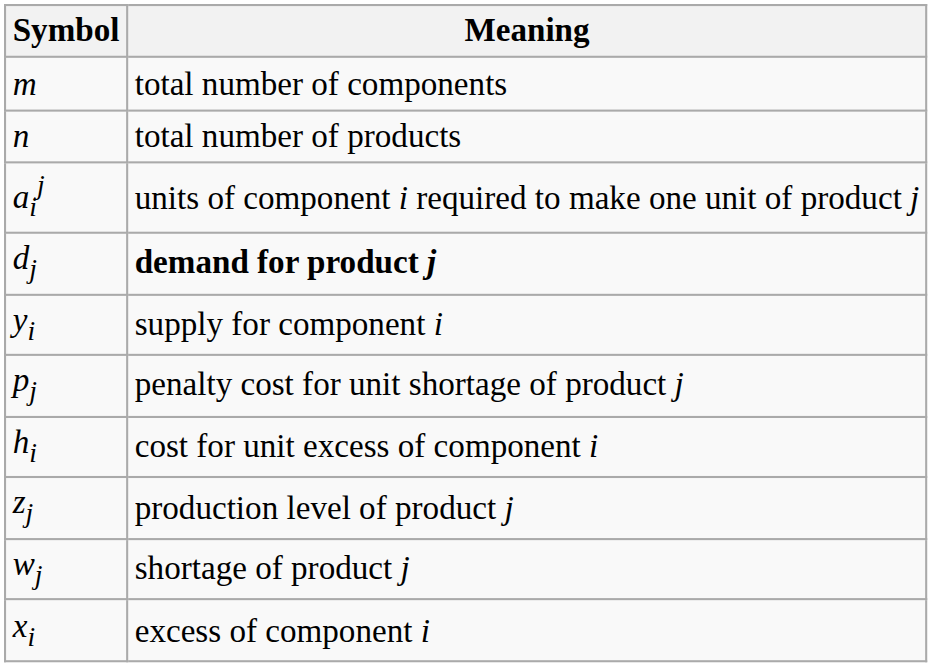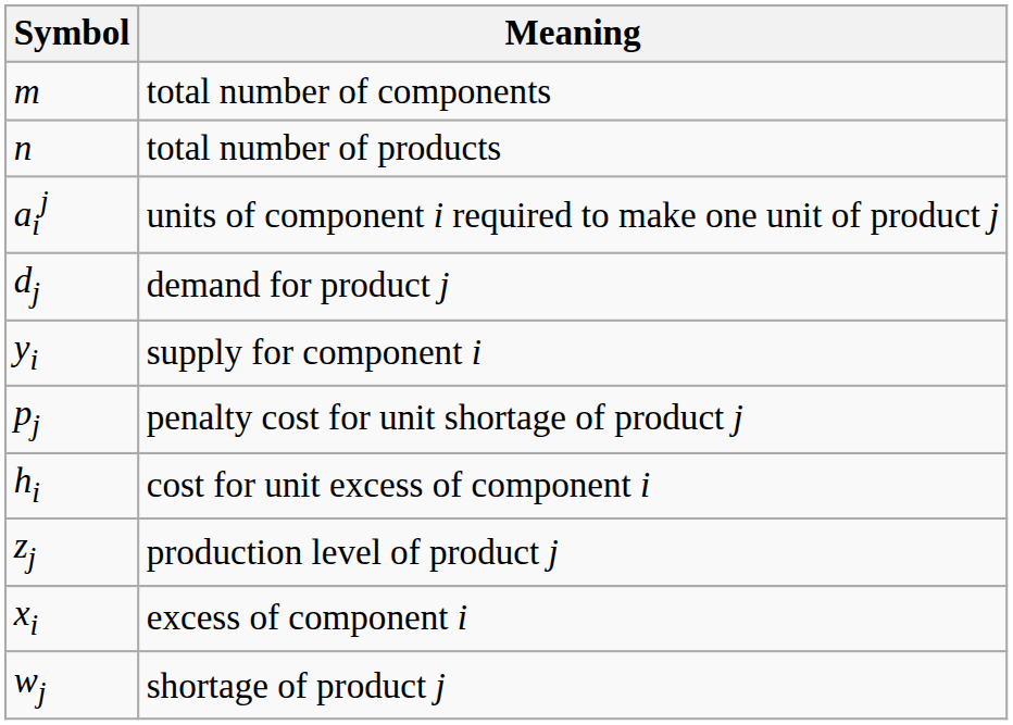 <table class="wikitable">
 <tr>
 <th>Symbol</th>
 <th>Meaning</th>
 </tr>
 <tr>
 <td><em>m</em></td>
 <td>total number of components</td>
 </tr>
 <tr>
 <td><em>n</em></td>
 <td>total number of products</td>
 </tr>
 <tr>
 <td><em>a</em><sub><em>i</em></sub><sup><em>j</em></sup></td>
 <td>units of component <em>i</em> required to make one unit of product <em>j</em></td>
 </tr>
 <tr>
 <td><em>d</em><sub><em>j</em></sub></td>
-<td><strong>demand for product <em>j</em></strong></td>
+<td>demand for product <em>j</em></td>
 </tr>
 <tr>
 <td><em>y</em><sub><em>i</em></sub></td>
 <td>supply for component <em>i</em></td>
 </tr>
 <tr>
 <td><em>p</em><sub><em>j</em></sub></td>
 <td>penalty cost for unit shortage of product <em>j</em></td>
 </tr>
 <tr>
 <td><em>h</em><sub><em>i</em></sub></td>
 <td>cost for unit excess of component <em>i</em></td>
 </tr>
 <tr>
 <td><em>z</em><sub><em>j</em></sub></td>
 <td>production level of product <em>j</em></td>
 </tr>
 <tr>
+<td><em>x</em><sub><em>i</em></sub></td>
+<td>excess of component <em>i</em></td>
+</tr>
+<tr>
 <td><em>w</em><sub><em>j</em></sub></td>
 <td>shortage of product <em>j</em></td>
 </tr>
-<tr>
-<td><em>x</em><sub><em>i</em></sub></td>
-<td>excess of component <em>i</em></td>
-</tr>
 </table>
